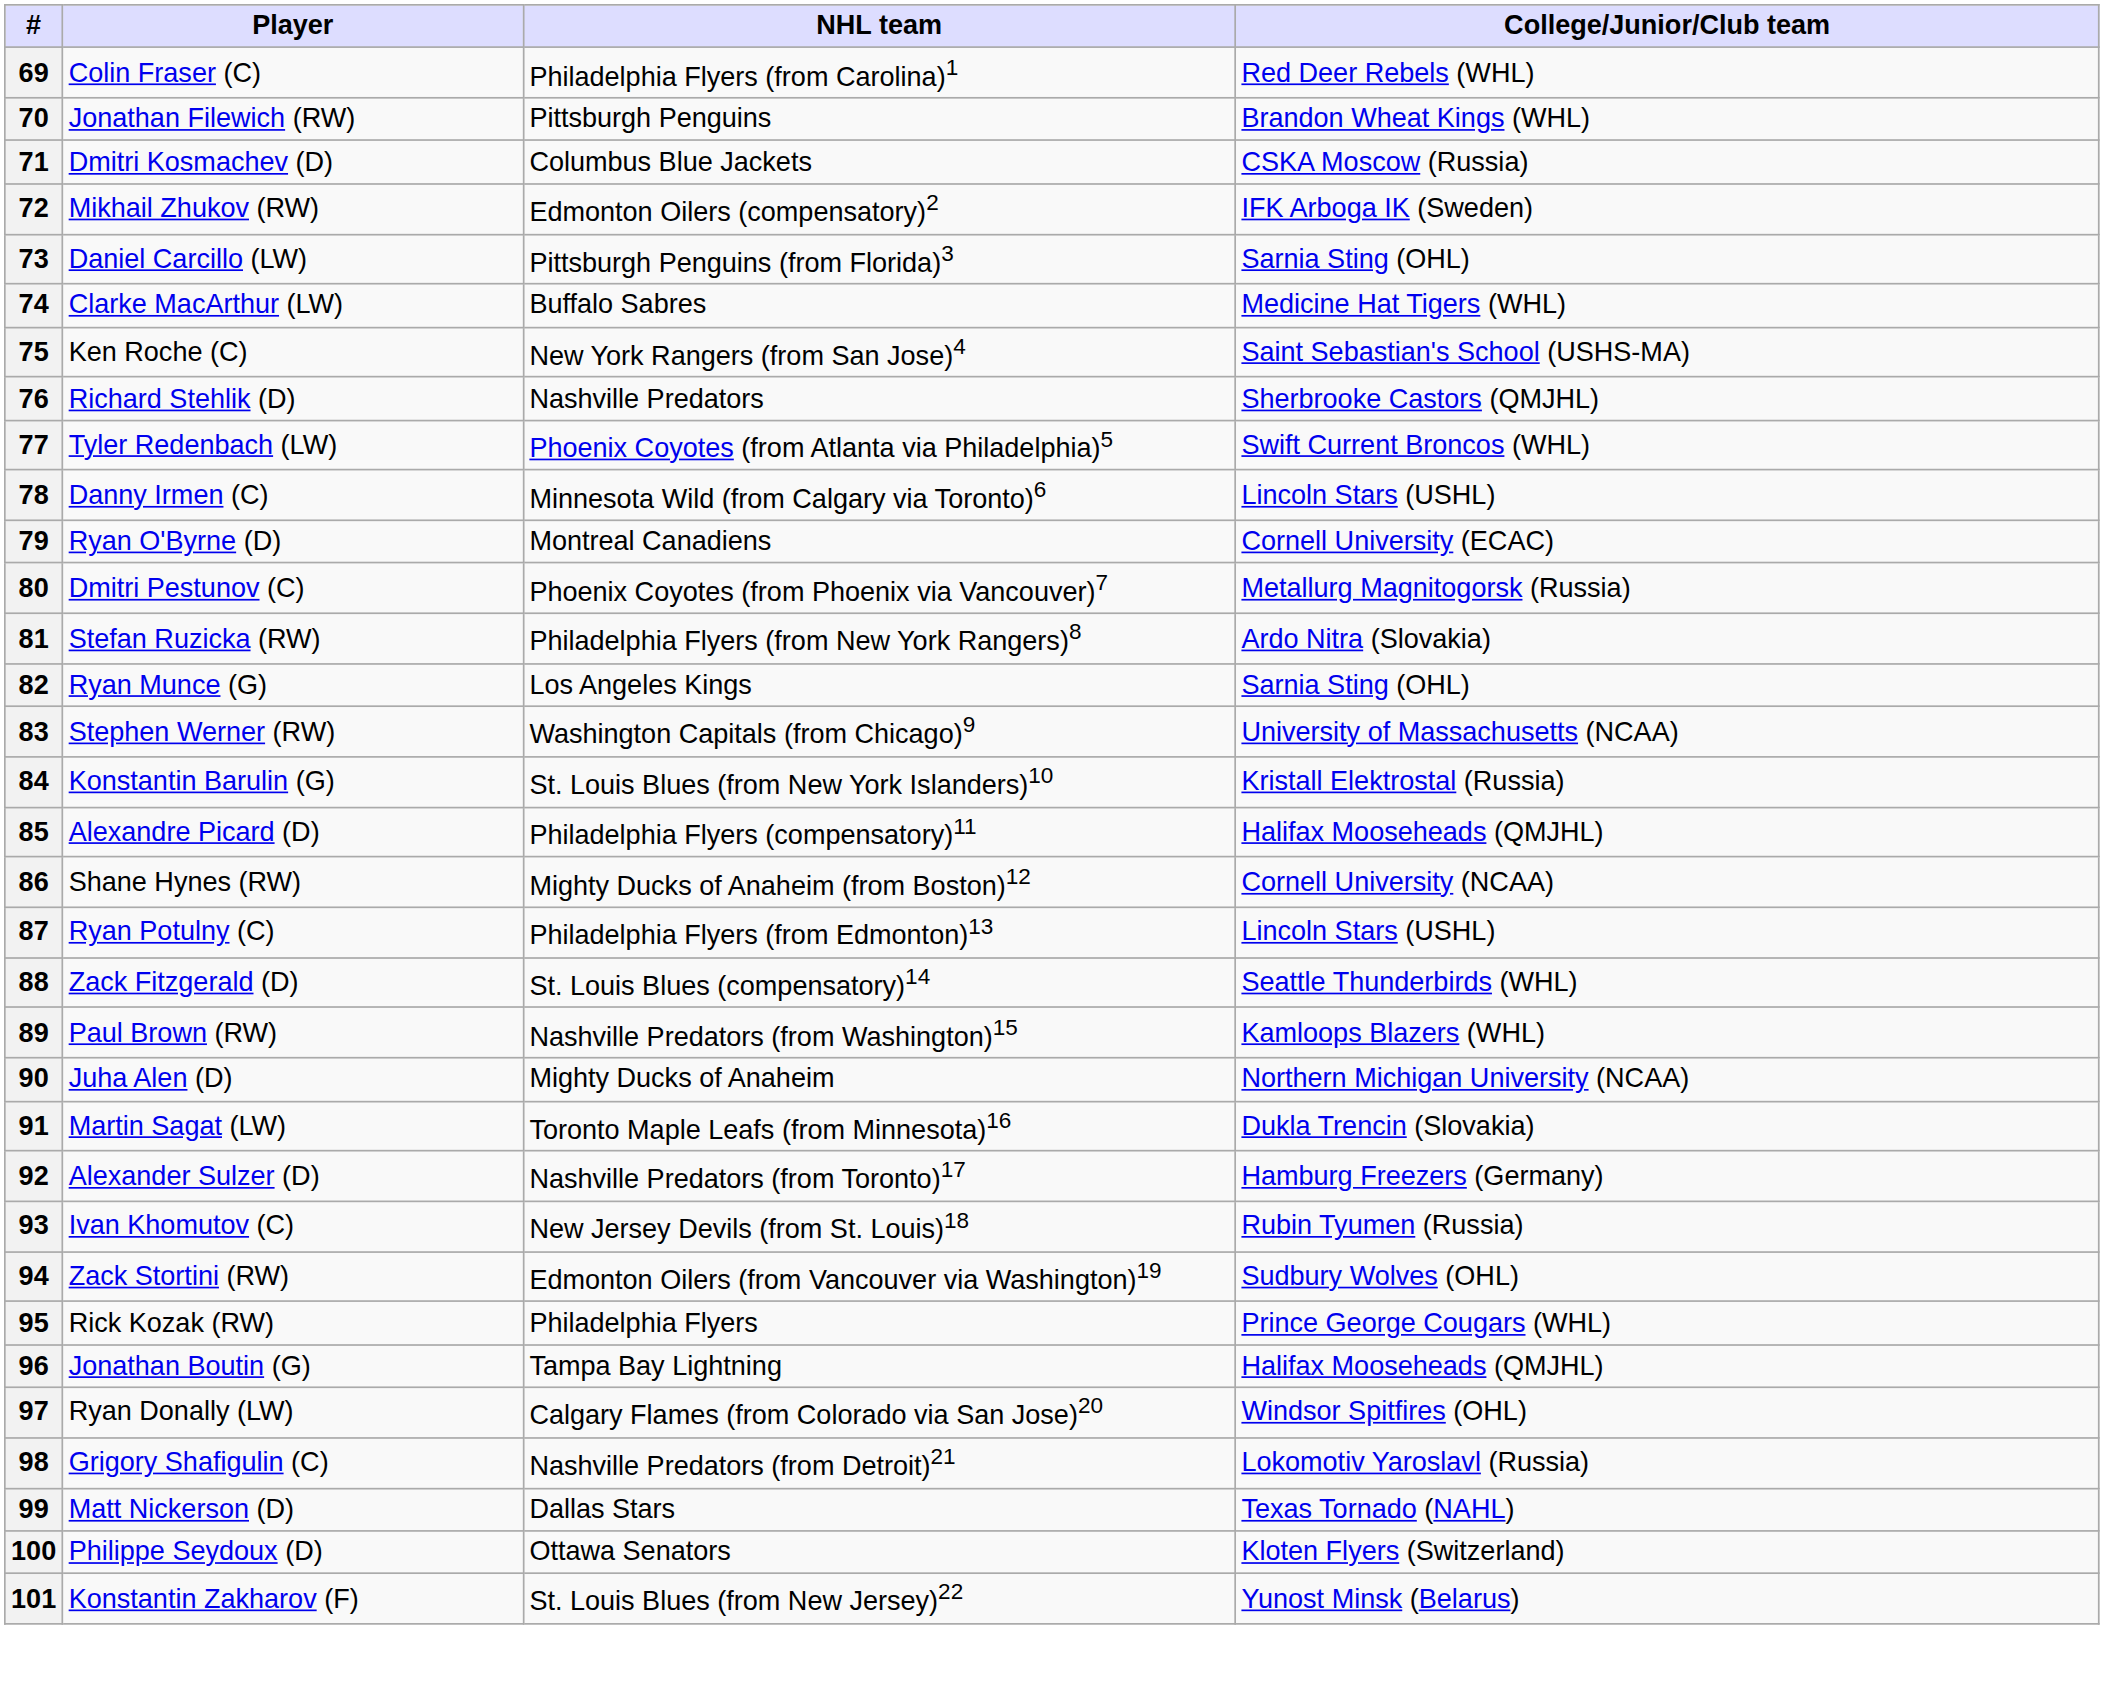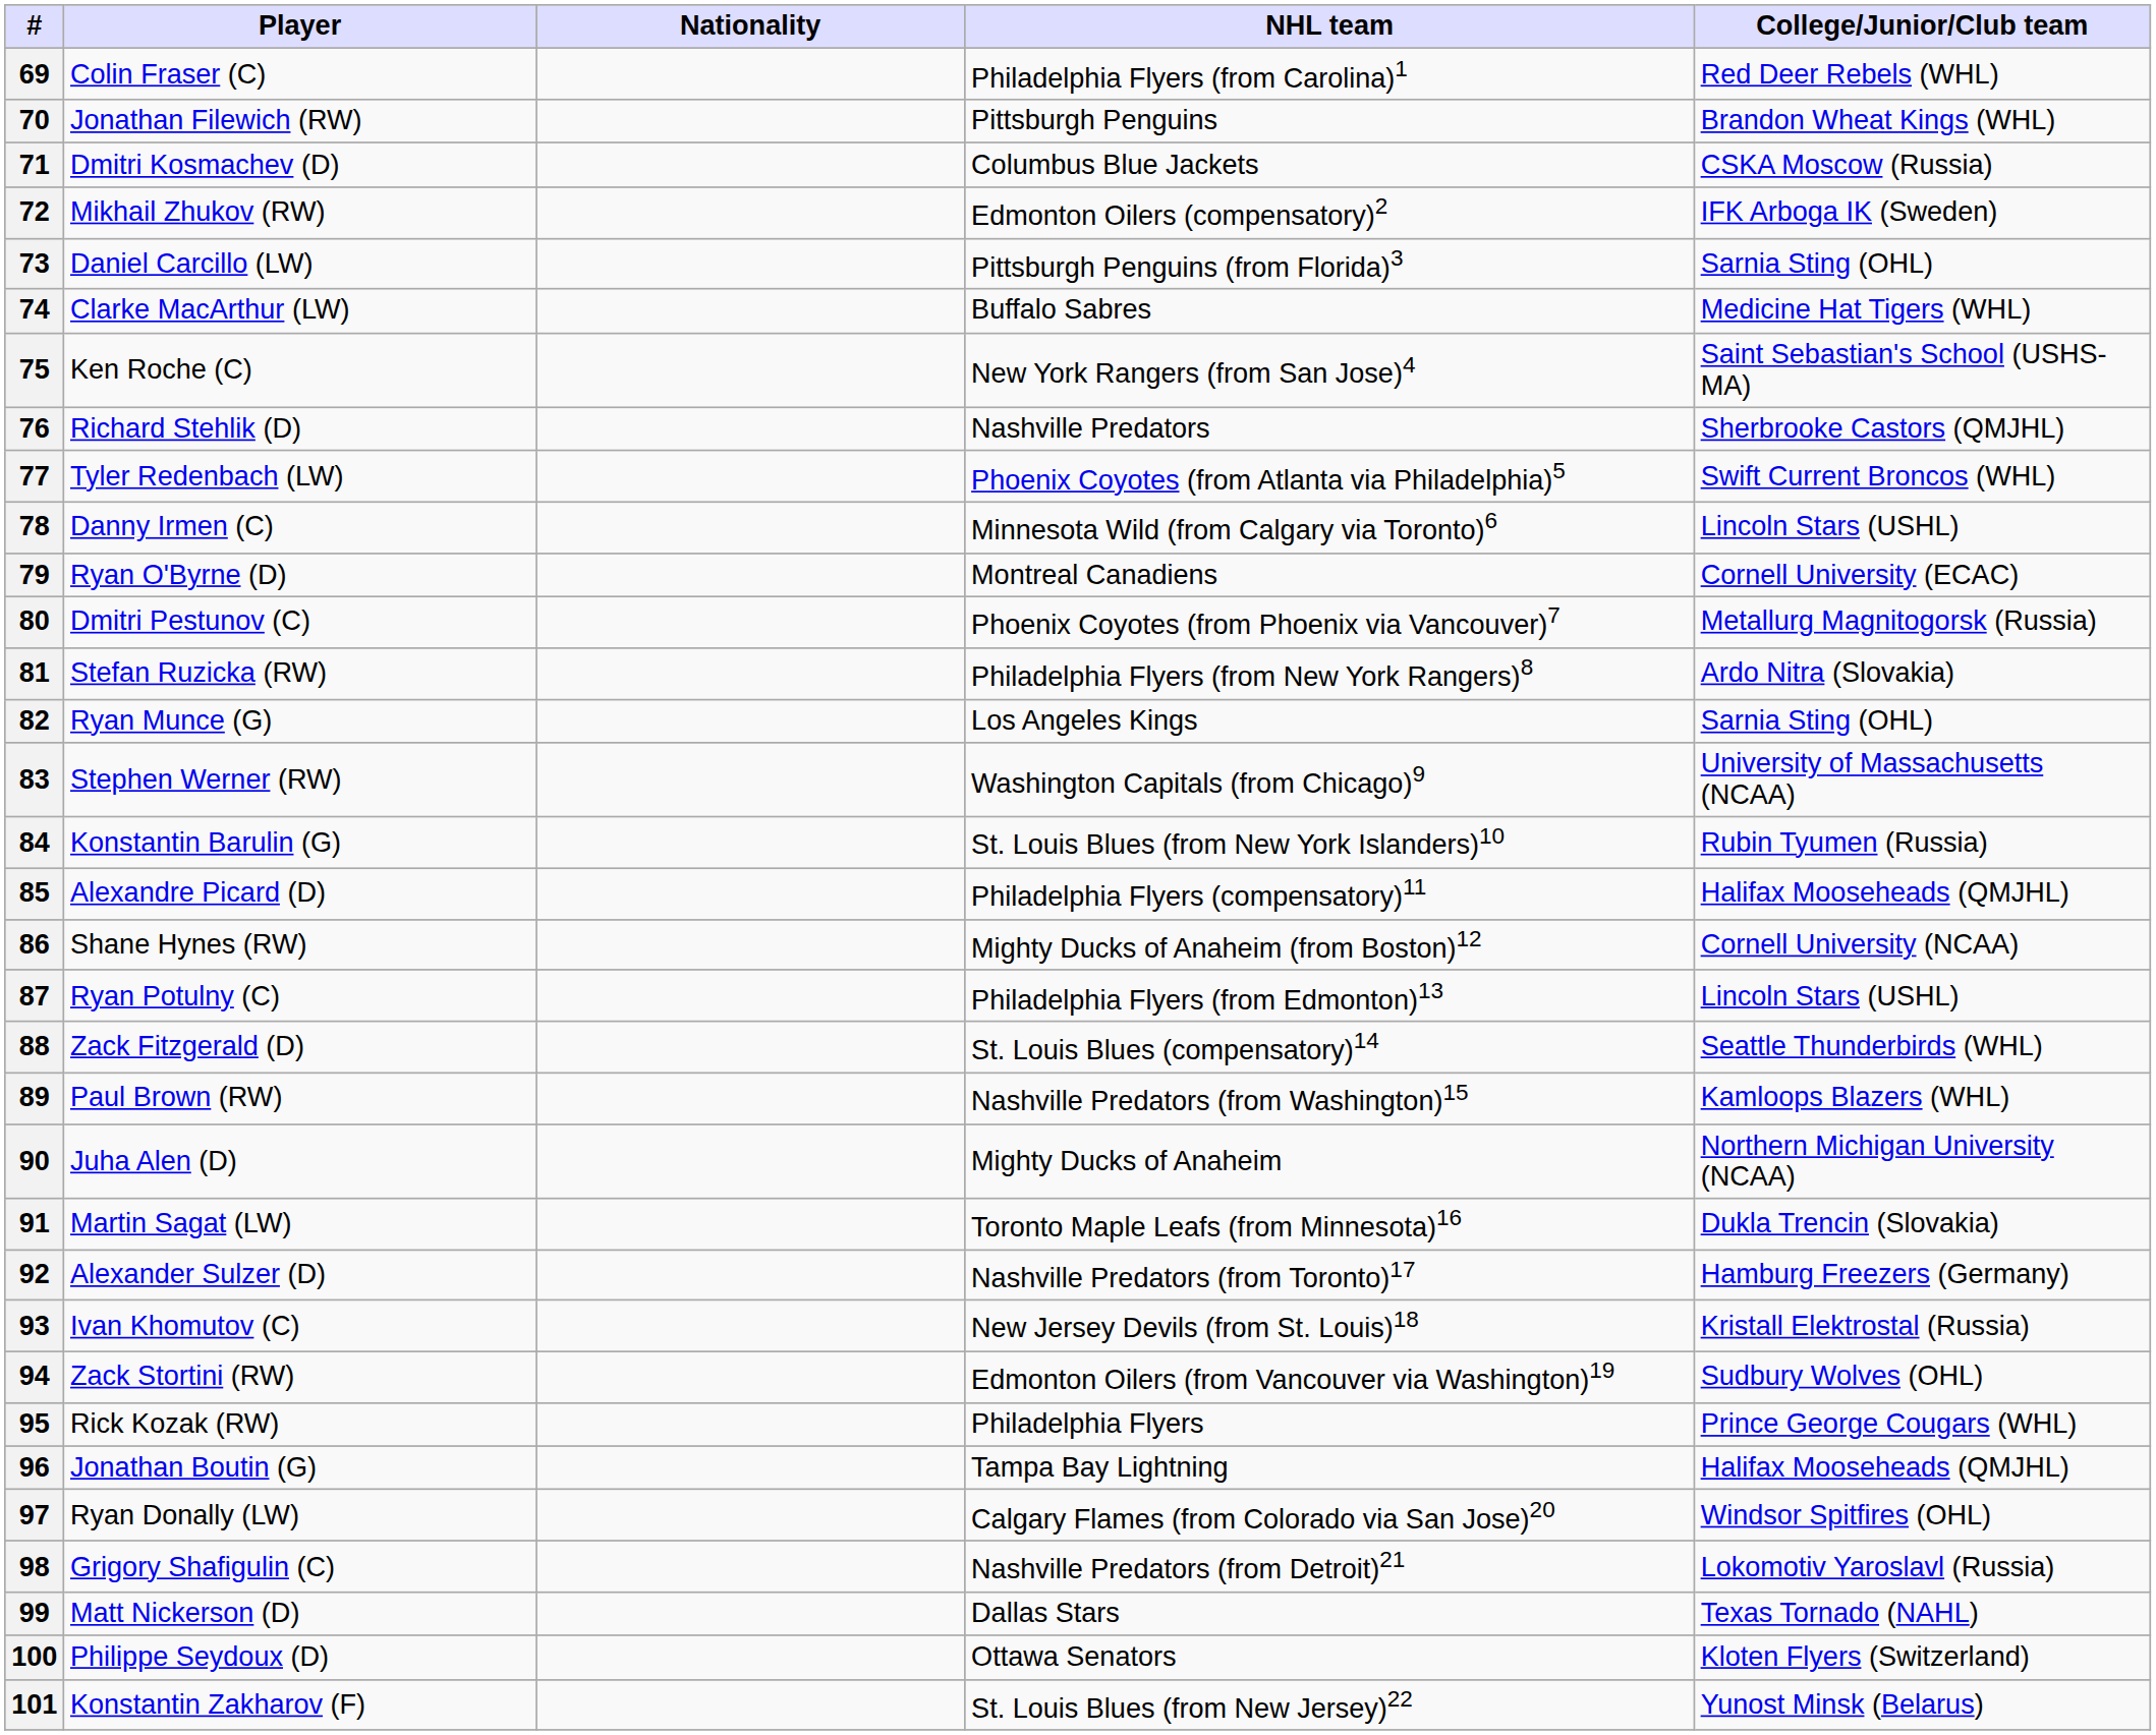 <table class="wikitable">
 <tr>
 <th style="background:#ddf; width:2.75%;">#</th>
 <th style="background:#ddf; width:22.0%;">Player</th>
+<th style="background:#ddf; width:20.0%;">Nationality</th>
 <th style="background:#ddf; width:34.0%;">NHL team</th>
 <th style="background:#ddf; width:100.0%;">College/Junior/Club team</th>
 </tr>
 <tr>
 <th>69</th>
 <td><a href='#'>Colin Fraser</a> (C)</td>
+<td></td>
 <td>Philadelphia Flyers (from Carolina)<sup>1</sup></td>
 <td><a href='#'>Red Deer Rebels</a> (WHL)</td>
 </tr>
 <tr>
 <th>70</th>
 <td><a href='#'>Jonathan Filewich</a> (RW)</td>
+<td></td>
 <td>Pittsburgh Penguins</td>
 <td><a href='#'>Brandon Wheat Kings</a> (WHL)</td>
 </tr>
 <tr>
 <th>71</th>
 <td><a href='#'>Dmitri Kosmachev</a> (D)</td>
+<td></td>
 <td>Columbus Blue Jackets</td>
 <td><a href='#'>CSKA Moscow</a> (Russia)</td>
 </tr>
 <tr>
 <th>72</th>
 <td><a href='#'>Mikhail Zhukov</a> (RW)</td>
+<td></td>
 <td>Edmonton Oilers (compensatory)<sup>2</sup></td>
 <td><a href='#'>IFK Arboga IK</a> (Sweden)</td>
 </tr>
 <tr>
 <th>73</th>
 <td><a href='#'>Daniel Carcillo</a> (LW)</td>
+<td></td>
 <td>Pittsburgh Penguins (from Florida)<sup>3</sup></td>
 <td><a href='#'>Sarnia Sting</a> (OHL)</td>
 </tr>
 <tr>
 <th>74</th>
 <td><a href='#'>Clarke MacArthur</a> (LW)</td>
+<td></td>
 <td>Buffalo Sabres</td>
 <td><a href='#'>Medicine Hat Tigers</a> (WHL)</td>
 </tr>
 <tr>
 <th>75</th>
 <td>Ken Roche (C)</td>
+<td></td>
 <td>New York Rangers (from San Jose)<sup>4</sup></td>
 <td><a href='#'>Saint Sebastian's School</a> (USHS-MA)</td>
 </tr>
 <tr>
 <th>76</th>
 <td><a href='#'>Richard Stehlik</a> (D)</td>
+<td></td>
 <td>Nashville Predators</td>
 <td><a href='#'>Sherbrooke Castors</a> (QMJHL)</td>
 </tr>
 <tr>
 <th>77</th>
 <td><a href='#'>Tyler Redenbach</a> (LW)</td>
+<td></td>
 <td><a href='#'>Phoenix Coyotes</a> (from Atlanta via Philadelphia)<sup>5</sup></td>
 <td><a href='#'>Swift Current Broncos</a> (WHL)</td>
 </tr>
 <tr>
 <th>78</th>
 <td><a href='#'>Danny Irmen</a> (C)</td>
+<td></td>
 <td>Minnesota Wild (from Calgary via Toronto)<sup>6</sup></td>
 <td><a href='#'>Lincoln Stars</a> (USHL)</td>
 </tr>
 <tr>
 <th>79</th>
 <td><a href='#'>Ryan O'Byrne</a> (D)</td>
+<td></td>
 <td>Montreal Canadiens</td>
 <td><a href='#'>Cornell University</a> (ECAC)</td>
 </tr>
 <tr>
 <th>80</th>
 <td><a href='#'>Dmitri Pestunov</a> (C)</td>
+<td></td>
 <td>Phoenix Coyotes (from Phoenix via Vancouver)<sup>7</sup></td>
 <td><a href='#'>Metallurg Magnitogorsk</a> (Russia)</td>
 </tr>
 <tr>
 <th>81</th>
 <td><a href='#'>Stefan Ruzicka</a> (RW)</td>
+<td></td>
 <td>Philadelphia Flyers (from New York Rangers)<sup>8</sup></td>
 <td><a href='#'>Ardo Nitra</a> (Slovakia)</td>
 </tr>
 <tr>
 <th>82</th>
 <td><a href='#'>Ryan Munce</a> (G)</td>
+<td></td>
 <td>Los Angeles Kings</td>
 <td><a href='#'>Sarnia Sting</a> (OHL)</td>
 </tr>
 <tr>
 <th>83</th>
 <td><a href='#'>Stephen Werner</a> (RW)</td>
+<td></td>
 <td>Washington Capitals (from Chicago)<sup>9</sup></td>
 <td><a href='#'>University of Massachusetts</a> (NCAA)</td>
 </tr>
 <tr>
 <th>84</th>
 <td><a href='#'>Konstantin Barulin</a> (G)</td>
+<td></td>
 <td>St. Louis Blues (from New York Islanders)<sup>10</sup></td>
-<td><a href='#'>Kristall Elektrostal</a> (Russia)</td>
+<td><a href='#'>Rubin Tyumen</a> (Russia)</td>
 </tr>
 <tr>
 <th>85</th>
 <td><a href='#'>Alexandre Picard</a> (D)</td>
+<td></td>
 <td>Philadelphia Flyers (compensatory)<sup>11</sup></td>
 <td><a href='#'>Halifax Mooseheads</a> (QMJHL)</td>
 </tr>
 <tr>
 <th>86</th>
 <td>Shane Hynes (RW)</td>
+<td></td>
 <td>Mighty Ducks of Anaheim (from Boston)<sup>12</sup></td>
 <td><a href='#'>Cornell University</a> (NCAA)</td>
 </tr>
 <tr>
 <th>87</th>
 <td><a href='#'>Ryan Potulny</a> (C)</td>
+<td></td>
 <td>Philadelphia Flyers (from Edmonton)<sup>13</sup></td>
 <td><a href='#'>Lincoln Stars</a> (USHL)</td>
 </tr>
 <tr>
 <th>88</th>
 <td><a href='#'>Zack Fitzgerald</a> (D)</td>
+<td></td>
 <td>St. Louis Blues (compensatory)<sup>14</sup></td>
 <td><a href='#'>Seattle Thunderbirds</a> (WHL)</td>
 </tr>
 <tr>
 <th>89</th>
 <td><a href='#'>Paul Brown</a> (RW)</td>
+<td></td>
 <td>Nashville Predators (from Washington)<sup>15</sup></td>
 <td><a href='#'>Kamloops Blazers</a> (WHL)</td>
 </tr>
 <tr>
 <th>90</th>
 <td><a href='#'>Juha Alen</a> (D)</td>
+<td></td>
 <td>Mighty Ducks of Anaheim</td>
 <td><a href='#'>Northern Michigan University</a> (NCAA)</td>
 </tr>
 <tr>
 <th>91</th>
 <td><a href='#'>Martin Sagat</a> (LW)</td>
+<td></td>
 <td>Toronto Maple Leafs (from Minnesota)<sup>16</sup></td>
 <td><a href='#'>Dukla Trencin</a> (Slovakia)</td>
 </tr>
 <tr>
 <th>92</th>
 <td><a href='#'>Alexander Sulzer</a> (D)</td>
+<td></td>
 <td>Nashville Predators (from Toronto)<sup>17</sup></td>
 <td><a href='#'>Hamburg Freezers</a> (Germany)</td>
 </tr>
 <tr>
 <th>93</th>
 <td><a href='#'>Ivan Khomutov</a> (C)</td>
+<td></td>
 <td>New Jersey Devils (from St. Louis)<sup>18</sup></td>
-<td><a href='#'>Rubin Tyumen</a> (Russia)</td>
+<td><a href='#'>Kristall Elektrostal</a> (Russia)</td>
 </tr>
 <tr>
 <th>94</th>
 <td><a href='#'>Zack Stortini</a> (RW)</td>
+<td></td>
 <td>Edmonton Oilers (from Vancouver via Washington)<sup>19</sup></td>
 <td><a href='#'>Sudbury Wolves</a> (OHL)</td>
 </tr>
 <tr>
 <th>95</th>
 <td>Rick Kozak (RW)</td>
+<td></td>
 <td>Philadelphia Flyers</td>
 <td><a href='#'>Prince George Cougars</a> (WHL)</td>
 </tr>
 <tr>
 <th>96</th>
 <td><a href='#'>Jonathan Boutin</a> (G)</td>
+<td></td>
 <td>Tampa Bay Lightning</td>
 <td><a href='#'>Halifax Mooseheads</a> (QMJHL)</td>
 </tr>
 <tr>
 <th>97</th>
 <td>Ryan Donally (LW)</td>
+<td></td>
 <td>Calgary Flames (from Colorado via San Jose)<sup>20</sup></td>
 <td><a href='#'>Windsor Spitfires</a> (OHL)</td>
 </tr>
 <tr>
 <th>98</th>
 <td><a href='#'>Grigory Shafigulin</a> (C)</td>
+<td></td>
 <td>Nashville Predators (from Detroit)<sup>21</sup></td>
 <td><a href='#'>Lokomotiv Yaroslavl</a> (Russia)</td>
 </tr>
 <tr>
 <th>99</th>
 <td><a href='#'>Matt Nickerson</a> (D)</td>
+<td></td>
 <td>Dallas Stars</td>
 <td><a href='#'>Texas Tornado</a> (<a href='#'>NAHL</a>)</td>
 </tr>
 <tr>
 <th>100</th>
 <td><a href='#'>Philippe Seydoux</a> (D)</td>
+<td></td>
 <td>Ottawa Senators</td>
 <td><a href='#'>Kloten Flyers</a> (Switzerland)</td>
 </tr>
 <tr>
 <th>101</th>
 <td><a href='#'>Konstantin Zakharov</a> (F)</td>
+<td></td>
 <td>St. Louis Blues (from New Jersey)<sup>22</sup></td>
 <td><a href='#'>Yunost Minsk</a> (<a href='#'>Belarus</a>)</td>
 </tr>
 </table>
